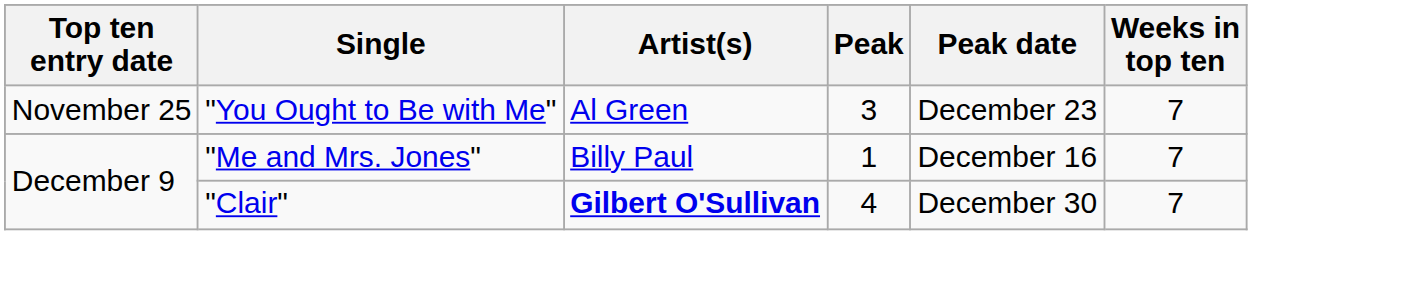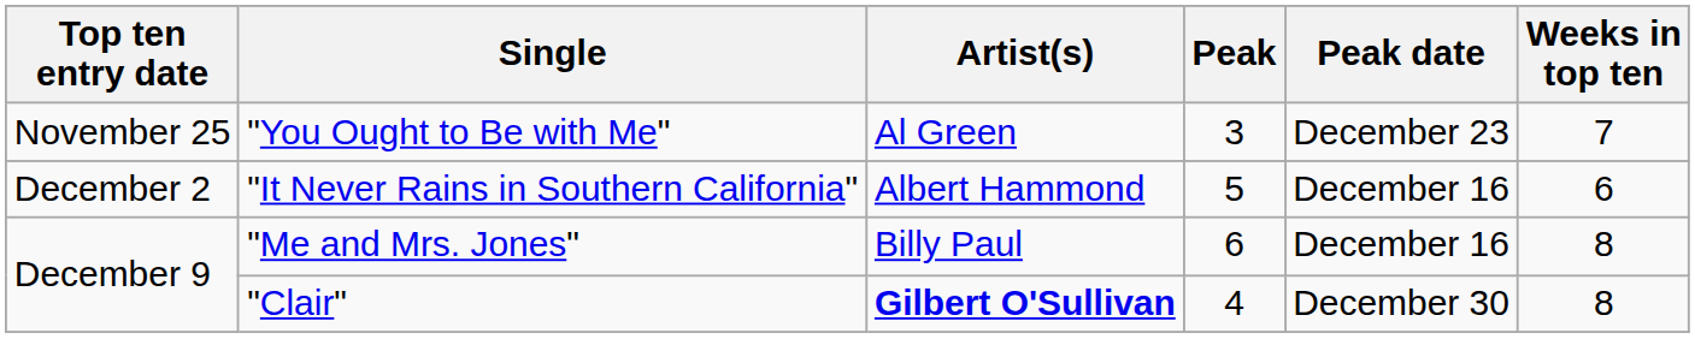 <table class="plainrowheaders sortable wikitable">
 <tr>
 <th>Top ten<br>entry date</th>
 <th>Single</th>
 <th>Artist(s)</th>
 <th data-sort-type="number">Peak</th>
 <th>Peak date</th>
 <th data-sort-type="number">Weeks in<br>top ten</th>
 </tr>
 <tr>
 <td>November 25</td>
 <td>"<a href='#'>You Ought to Be with Me</a>"</td>
 <td><a href='#'>Al Green</a></td>
 <td align=center>3</td>
 <td>December 23</td>
 <td align=center>7</td>
 </tr>
 <tr>
+<td>December 2</td>
+<td>"<a href='#'>It Never Rains in Southern California</a>"</td>
+<td><a href='#'>Albert Hammond</a></td>
+<td align=center>5</td>
+<td>December 16</td>
+<td align=center>6</td>
+</tr>
+<tr>
 <td rowspan="2">December 9</td>
 <td>"<a href='#'>Me and Mrs. Jones</a>"</td>
 <td><a href='#'>Billy Paul</a></td>
-<td align=center>1</td>
+<td align=center>6</td>
 <td>December 16</td>
-<td align=center>7</td>
+<td align=center>8</td>
 </tr>
 <tr>
 <td>"<a href='#'>Clair</a>"</td>
 <td><strong><a href='#'>Gilbert O'Sullivan</a></strong></td>
 <td align=center>4</td>
 <td>December 30</td>
-<td align=center>7</td>
+<td align=center>8</td>
 </tr>
 </table>
